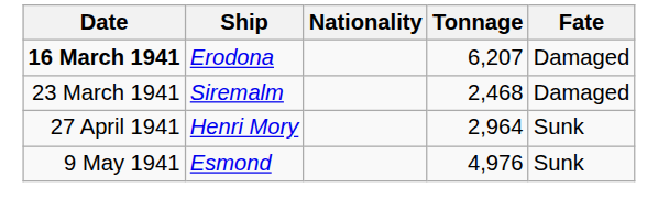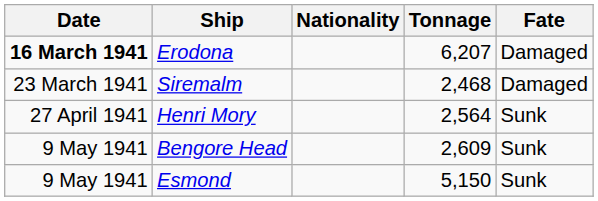 <table class="wikitable sortable" style="margin: 1em auto 1em auto;">
 <tr>
 <th>Date</th>
 <th>Ship</th>
 <th>Nationality</th>
 <th>Tonnage</th>
 <th>Fate</th>
 </tr>
 <tr>
 <td align="right"><strong>16 March 1941</strong></td>
 <td align="left"><em><a href='#'>Erodona</a></em></td>
 <td align="left"></td>
 <td align="right">6,207</td>
 <td>Damaged</td>
 </tr>
 <tr>
 <td align="right">23 March 1941</td>
 <td align="left"><em><a href='#'>Siremalm</a></em></td>
 <td align="left"></td>
 <td align="right">2,468</td>
 <td>Damaged</td>
 </tr>
 <tr>
 <td align="right">27 April 1941</td>
 <td align="left"><em><a href='#'>Henri Mory</a></em></td>
 <td align="left"></td>
-<td align="right">2,964</td>
+<td align="right">2,564</td>
+<td>Sunk</td>
+</tr>
+<tr>
+<td align="right">9 May 1941</td>
+<td align="left"><em><a href='#'>Bengore Head</a></em></td>
+<td align="left"></td>
+<td align="right">2,609</td>
 <td>Sunk</td>
 </tr>
 <tr>
 <td align="right">9 May 1941</td>
 <td align="left"><em><a href='#'>Esmond</a></em></td>
 <td align="left"></td>
-<td align="right">4,976</td>
+<td align="right">5,150</td>
 <td>Sunk</td>
 </tr>
 </table>
